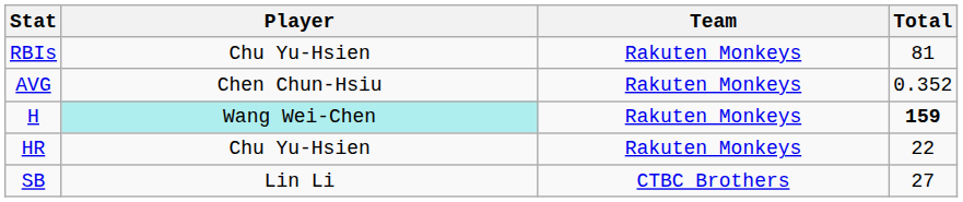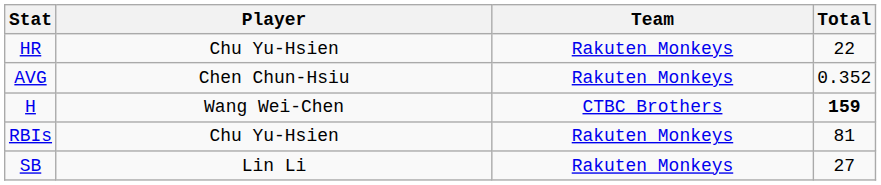 <table class = "wikitable"  style = "width:50%; text-align:center;">
 <tr>
 <th style = "width:5%;">Stat</th>
 <th style = "width:55%;">Player</th>
 <th style = "width:55%;">Team</th>
 <th style = "width:5%;">Total</th>
 </tr>
 <tr>
-<td><a href='#'>RBIs</a></td>
+<td><a href='#'>HR</a></td>
 <td>Chu Yu-Hsien</td>
 <td><a href='#'>Rakuten Monkeys</a></td>
-<td>81</td>
+<td>22</td>
 </tr>
 <tr>
 <td><a href='#'>AVG</a></td>
 <td>Chen Chun-Hsiu</td>
 <td><a href='#'>Rakuten Monkeys</a></td>
 <td>0.352</td>
 </tr>
 <tr>
 <td><a href='#'>H</a></td>
-<td style="background: paleturquoise;">Wang Wei-Chen</td>
-<td><a href='#'>Rakuten Monkeys</a></td>
+<td>Wang Wei-Chen</td>
+<td><a href='#'>CTBC Brothers</a></td>
 <td><strong>159</strong></td>
 </tr>
 <tr>
-<td><a href='#'>HR</a></td>
+<td><a href='#'>RBIs</a></td>
 <td>Chu Yu-Hsien</td>
 <td><a href='#'>Rakuten Monkeys</a></td>
-<td>22</td>
+<td>81</td>
 </tr>
 <tr>
 <td><a href='#'>SB</a></td>
 <td>Lin Li</td>
-<td><a href='#'>CTBC Brothers</a></td>
+<td><a href='#'>Rakuten Monkeys</a></td>
 <td>27</td>
 </tr>
 </table>
